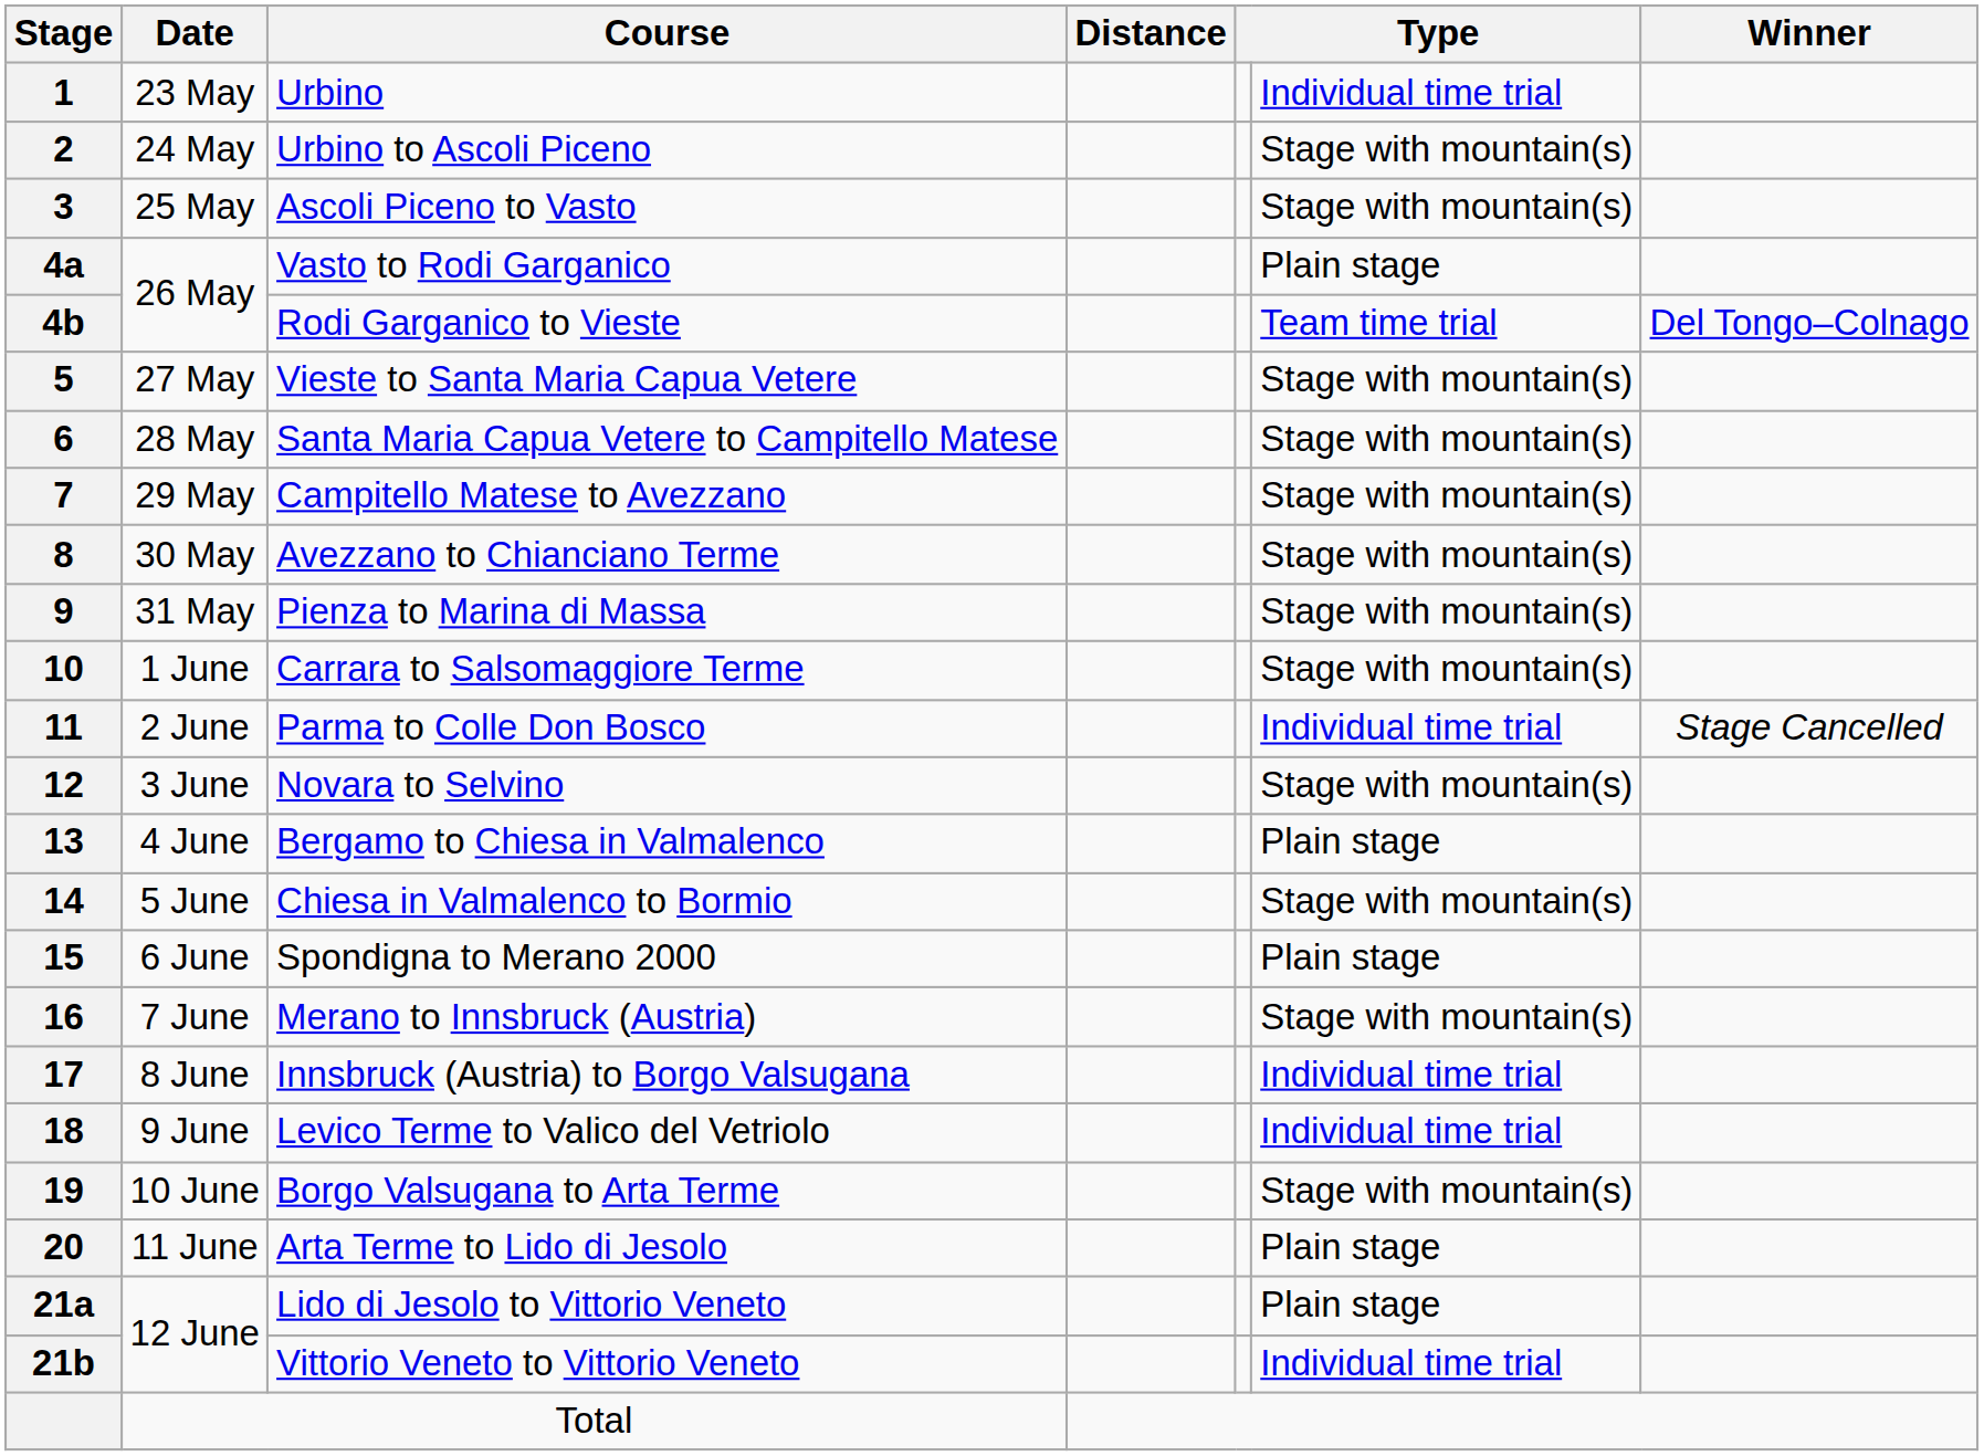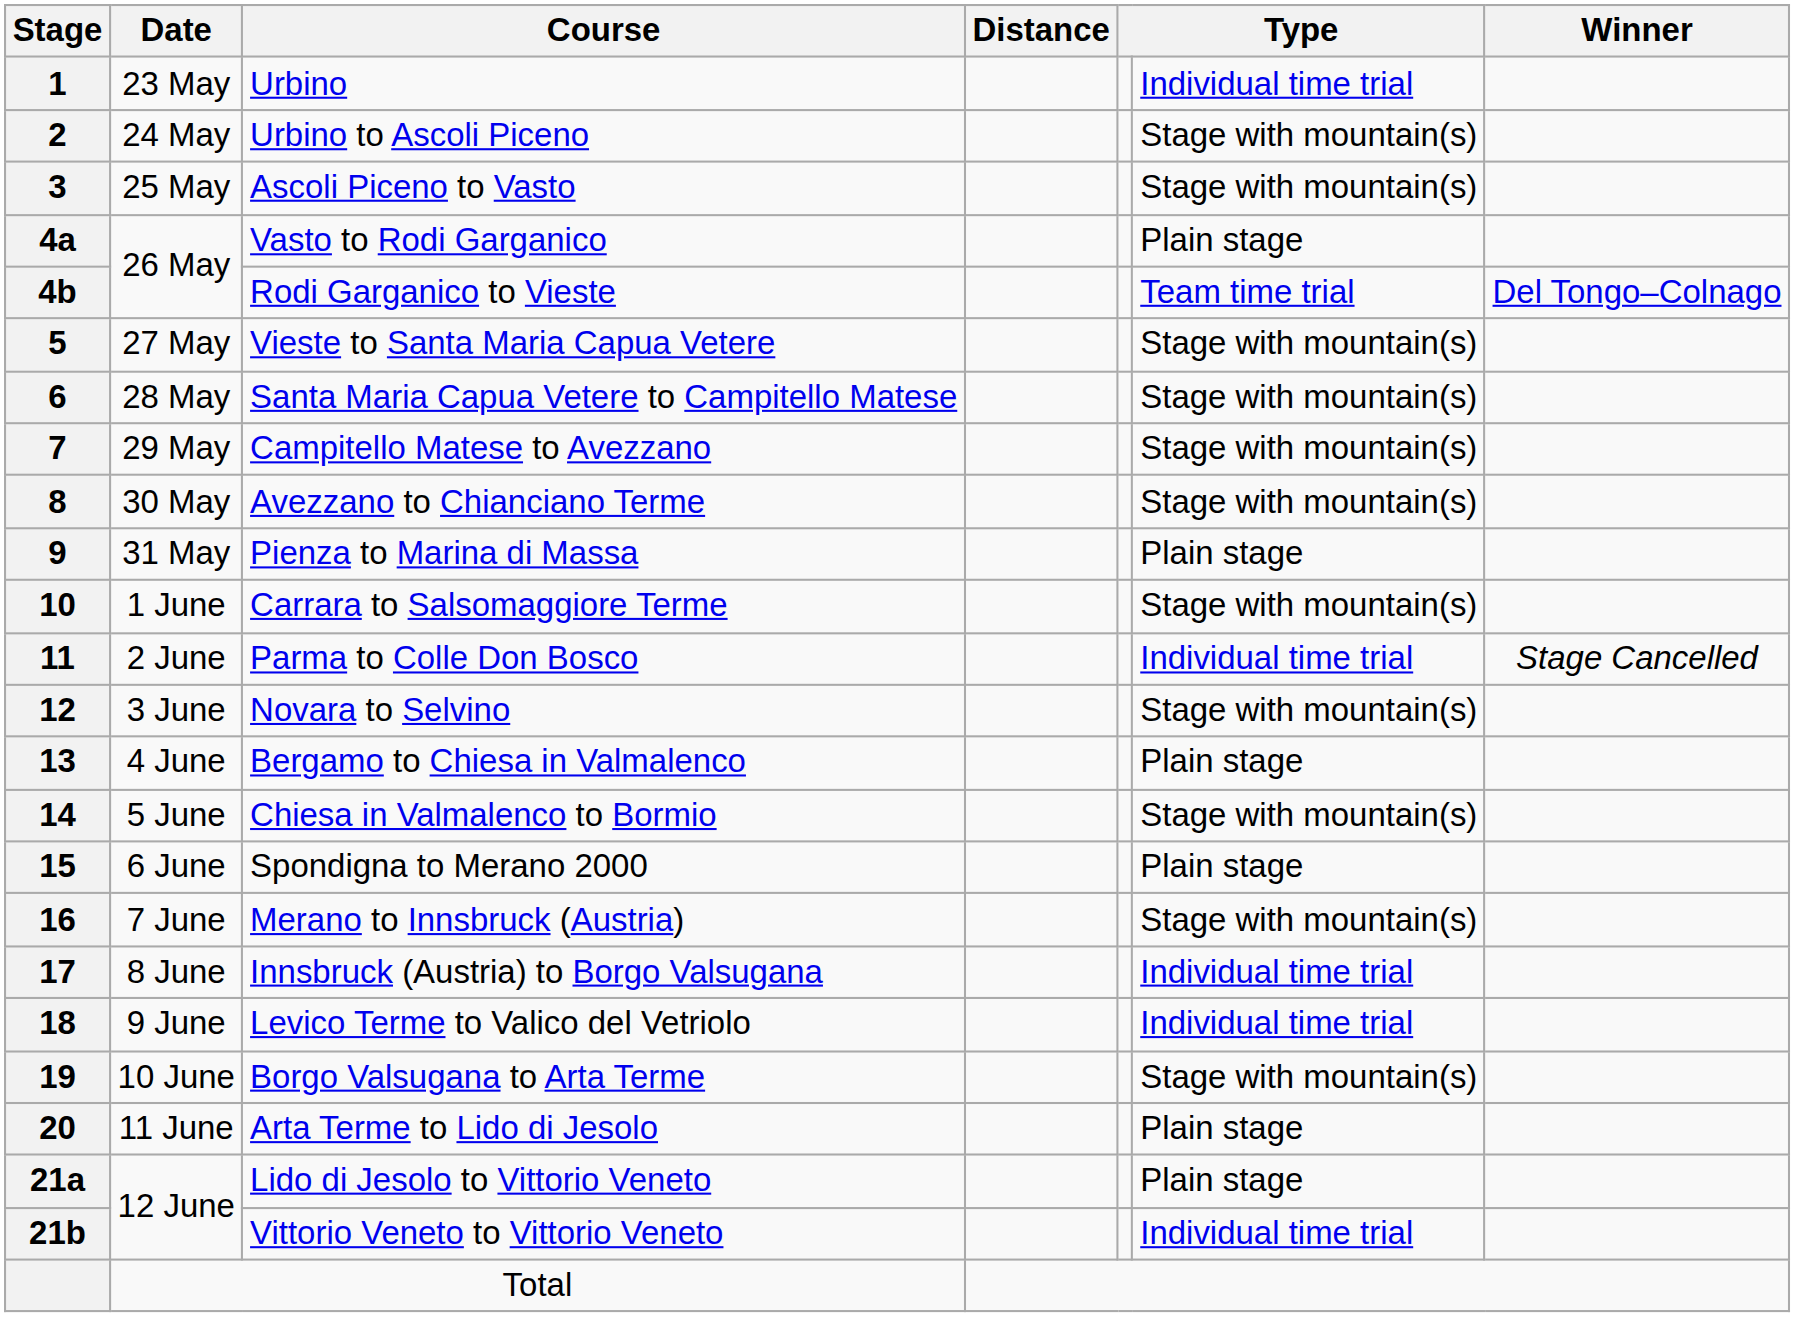 <table class="wikitable">
 <tr>
 <th scope="col">Stage</th>
 <th scope="col">Date</th>
 <th scope="col">Course</th>
 <th scope="col">Distance</th>
 <th scope="col" colspan="2">Type</th>
 <th scope="col">Winner</th>
 </tr>
 <tr>
 <th scope="row">1</th>
 <td style="text-align:center;">23 May</td>
 <td><a href='#'>Urbino</a></td>
 <td style="text-align:center;"></td>
 <td style="text-align:center;"></td>
 <td><a href='#'>Individual time trial</a></td>
 <td></td>
 </tr>
 <tr>
 <th scope="row">2</th>
 <td style="text-align:center;">24 May</td>
 <td><a href='#'>Urbino</a> to <a href='#'>Ascoli Piceno</a></td>
 <td style="text-align:center;"></td>
 <td style="text-align:center;"></td>
 <td>Stage with mountain(s)</td>
 <td></td>
 </tr>
 <tr>
 <th scope="row">3</th>
 <td style="text-align:center;">25 May</td>
 <td><a href='#'>Ascoli Piceno</a> to <a href='#'>Vasto</a></td>
 <td style="text-align:center;"></td>
 <td style="text-align:center;"></td>
 <td>Stage with mountain(s)</td>
 <td></td>
 </tr>
 <tr>
 <th scope="row">4a</th>
 <td style="text-align:center;" rowspan="2">26 May</td>
 <td><a href='#'>Vasto</a> to <a href='#'>Rodi Garganico</a></td>
 <td style="text-align:center;"></td>
 <td style="text-align:center;"></td>
 <td>Plain stage</td>
 <td></td>
 </tr>
 <tr>
 <th scope="row">4b</th>
 <td><a href='#'>Rodi Garganico</a> to <a href='#'>Vieste</a></td>
 <td style="text-align:center;"></td>
 <td style="text-align:center;"></td>
 <td><a href='#'>Team time trial</a></td>
 <td><a href='#'>Del Tongo–Colnago</a></td>
 </tr>
 <tr>
 <th scope="row">5</th>
 <td style="text-align:center;">27 May</td>
 <td><a href='#'>Vieste</a> to <a href='#'>Santa Maria Capua Vetere</a></td>
 <td style="text-align:center;"></td>
 <td style="text-align:center;"></td>
 <td>Stage with mountain(s)</td>
 <td></td>
 </tr>
 <tr>
 <th scope="row">6</th>
 <td style="text-align:center;">28 May</td>
 <td><a href='#'>Santa Maria Capua Vetere</a> to <a href='#'>Campitello Matese</a></td>
 <td style="text-align:center;"></td>
 <td style="text-align:center;"></td>
 <td>Stage with mountain(s)</td>
 <td></td>
 </tr>
 <tr>
 <th scope="row">7</th>
 <td style="text-align:center;">29 May</td>
 <td><a href='#'>Campitello Matese</a> to <a href='#'>Avezzano</a></td>
 <td style="text-align:center;"></td>
 <td style="text-align:center;"></td>
 <td>Stage with mountain(s)</td>
 <td></td>
 </tr>
 <tr>
 <th scope="row">8</th>
 <td style="text-align:center;">30 May</td>
 <td><a href='#'>Avezzano</a> to <a href='#'>Chianciano Terme</a></td>
 <td style="text-align:center;"></td>
 <td style="text-align:center;"></td>
 <td>Stage with mountain(s)</td>
 <td></td>
 </tr>
 <tr>
 <th scope="row">9</th>
 <td style="text-align:center;">31 May</td>
 <td><a href='#'>Pienza</a> to <a href='#'>Marina di Massa</a></td>
 <td style="text-align:center;"></td>
 <td style="text-align:center;"></td>
-<td>Stage with mountain(s)</td>
+<td>Plain stage</td>
 <td></td>
 </tr>
 <tr>
 <th scope="row">10</th>
 <td style="text-align:center;">1 June</td>
 <td><a href='#'>Carrara</a> to <a href='#'>Salsomaggiore Terme</a></td>
 <td style="text-align:center;"></td>
 <td style="text-align:center;"></td>
 <td>Stage with mountain(s)</td>
 <td></td>
 </tr>
 <tr>
 <th scope="row">11</th>
 <td style="text-align:center;">2 June</td>
 <td><a href='#'>Parma</a> to <a href='#'>Colle Don Bosco</a></td>
 <td style="text-align:center;"><del></del></td>
 <td style="text-align:center;"></td>
 <td><a href='#'>Individual time trial</a></td>
 <td style="text-align:center;"><em>Stage Cancelled</em></td>
 </tr>
 <tr>
 <th scope="row">12</th>
 <td style="text-align:center;">3 June</td>
 <td><a href='#'>Novara</a> to <a href='#'>Selvino</a></td>
 <td style="text-align:center;"></td>
 <td style="text-align:center;"></td>
 <td>Stage with mountain(s)</td>
 <td></td>
 </tr>
 <tr>
 <th scope="row">13</th>
 <td style="text-align:center;">4 June</td>
 <td><a href='#'>Bergamo</a> to <a href='#'>Chiesa in Valmalenco</a></td>
 <td style="text-align:center;"></td>
 <td style="text-align:center;"></td>
 <td>Plain stage</td>
 <td></td>
 </tr>
 <tr>
 <th scope="row">14</th>
 <td style="text-align:center;">5 June</td>
 <td><a href='#'>Chiesa in Valmalenco</a> to <a href='#'>Bormio</a></td>
 <td style="text-align:center;"></td>
 <td style="text-align:center;"></td>
 <td>Stage with mountain(s)</td>
 <td></td>
 </tr>
 <tr>
 <th scope="row">15</th>
 <td style="text-align:center;">6 June</td>
 <td>Spondigna to Merano 2000</td>
 <td style="text-align:center;"></td>
 <td style="text-align:center;"></td>
 <td>Plain stage</td>
 <td></td>
 </tr>
 <tr>
 <th scope="row">16</th>
 <td style="text-align:center;">7 June</td>
 <td><a href='#'>Merano</a> to <a href='#'>Innsbruck</a> (<a href='#'>Austria</a>)</td>
 <td style="text-align:center;"></td>
 <td style="text-align:center;"></td>
 <td>Stage with mountain(s)</td>
 <td></td>
 </tr>
 <tr>
 <th scope="row">17</th>
 <td style="text-align:center;">8 June</td>
 <td><a href='#'>Innsbruck</a> (Austria) to <a href='#'>Borgo Valsugana</a></td>
 <td style="text-align:center;"></td>
 <td style="text-align:center;"></td>
 <td><a href='#'>Individual time trial</a></td>
 <td></td>
 </tr>
 <tr>
 <th scope="row">18</th>
 <td style="text-align:center;">9 June</td>
 <td><a href='#'>Levico Terme</a> to Valico del Vetriolo</td>
 <td style="text-align:center;"></td>
 <td style="text-align:center;"></td>
 <td><a href='#'>Individual time trial</a></td>
 <td></td>
 </tr>
 <tr>
 <th scope="row">19</th>
 <td style="text-align:center;">10 June</td>
 <td><a href='#'>Borgo Valsugana</a> to <a href='#'>Arta Terme</a></td>
 <td style="text-align:center;"></td>
 <td style="text-align:center;"></td>
 <td>Stage with mountain(s)</td>
 <td></td>
 </tr>
 <tr>
 <th scope="row">20</th>
 <td style="text-align:center;">11 June</td>
 <td><a href='#'>Arta Terme</a> to <a href='#'>Lido di Jesolo</a></td>
 <td style="text-align:center;"></td>
 <td style="text-align:center;"></td>
 <td>Plain stage</td>
 <td></td>
 </tr>
 <tr>
 <th scope="row">21a</th>
 <td style="text-align:center;" rowspan="2">12 June</td>
 <td><a href='#'>Lido di Jesolo</a> to <a href='#'>Vittorio Veneto</a></td>
 <td style="text-align:center;"></td>
 <td style="text-align:center;"></td>
 <td>Plain stage</td>
 <td></td>
 </tr>
 <tr>
 <th scope="row">21b</th>
 <td><a href='#'>Vittorio Veneto</a> to <a href='#'>Vittorio Veneto</a></td>
 <td style="text-align:center;"></td>
 <td style="text-align:center;"></td>
 <td><a href='#'>Individual time trial</a></td>
 <td></td>
 </tr>
 <tr>
 <th scope="row"></th>
 <td colspan="2" style="text-align:center;">Total</td>
 <td colspan="5" style="text-align:center;"></td>
 </tr>
 </table>
